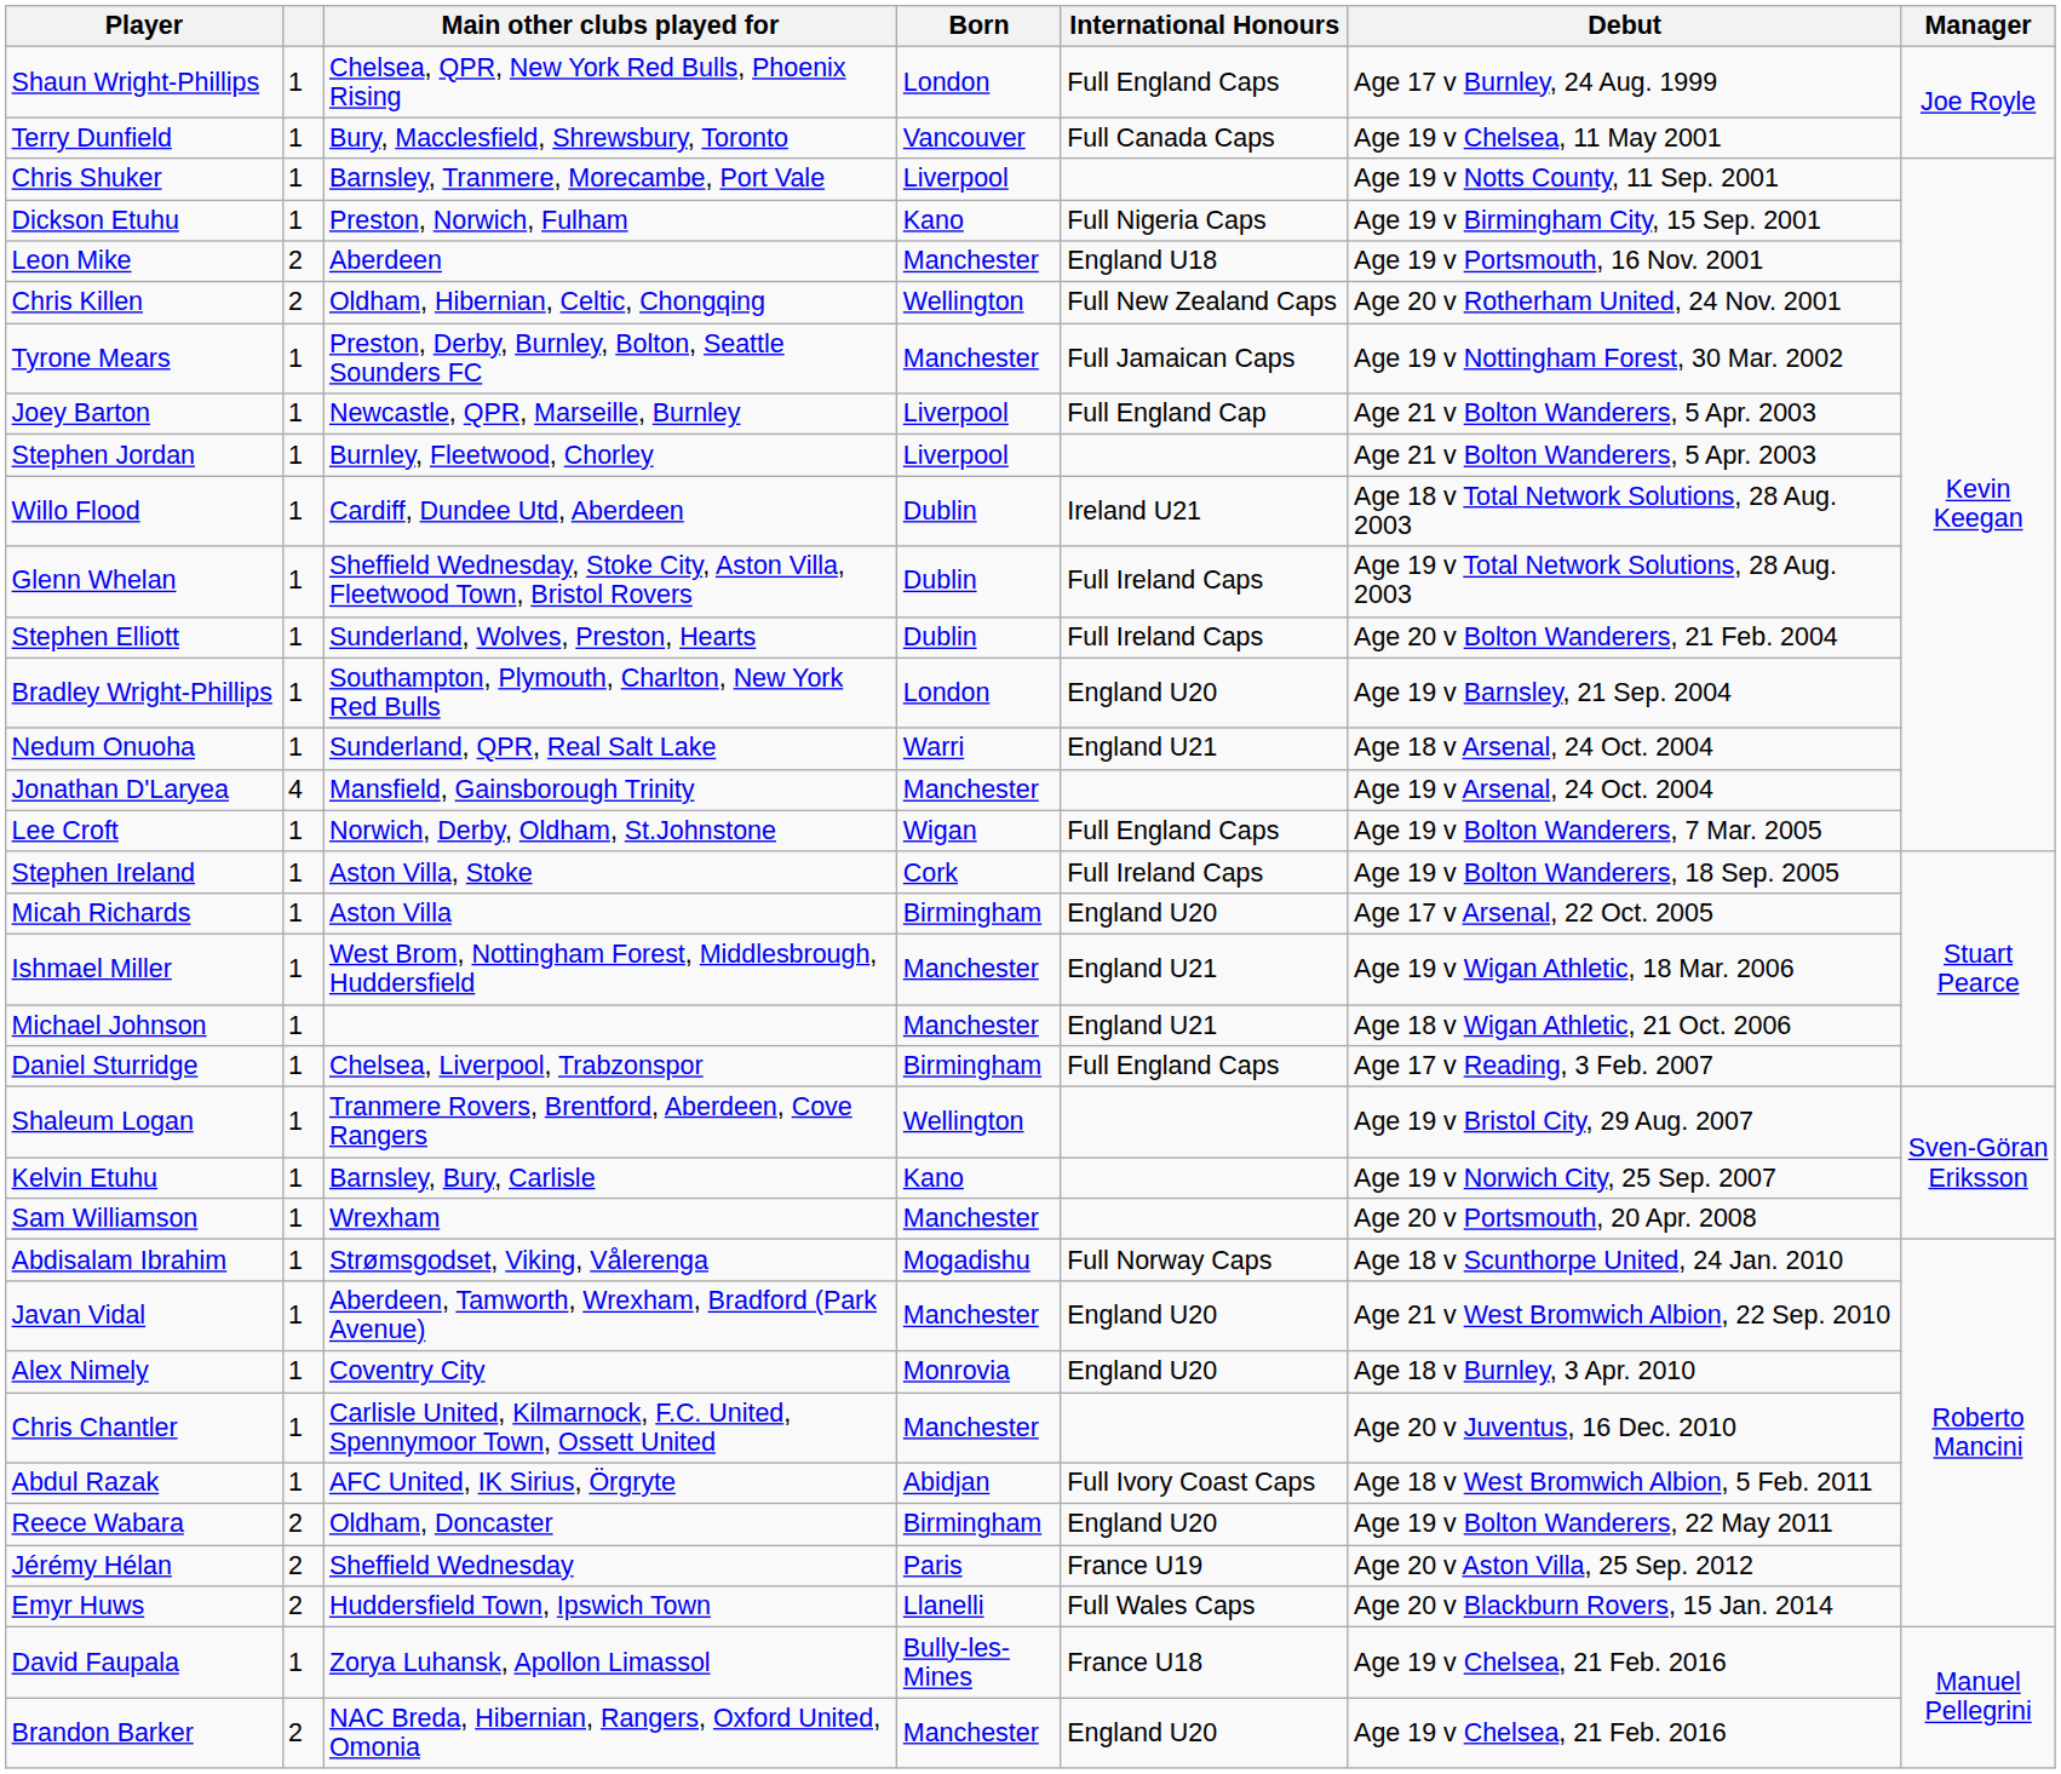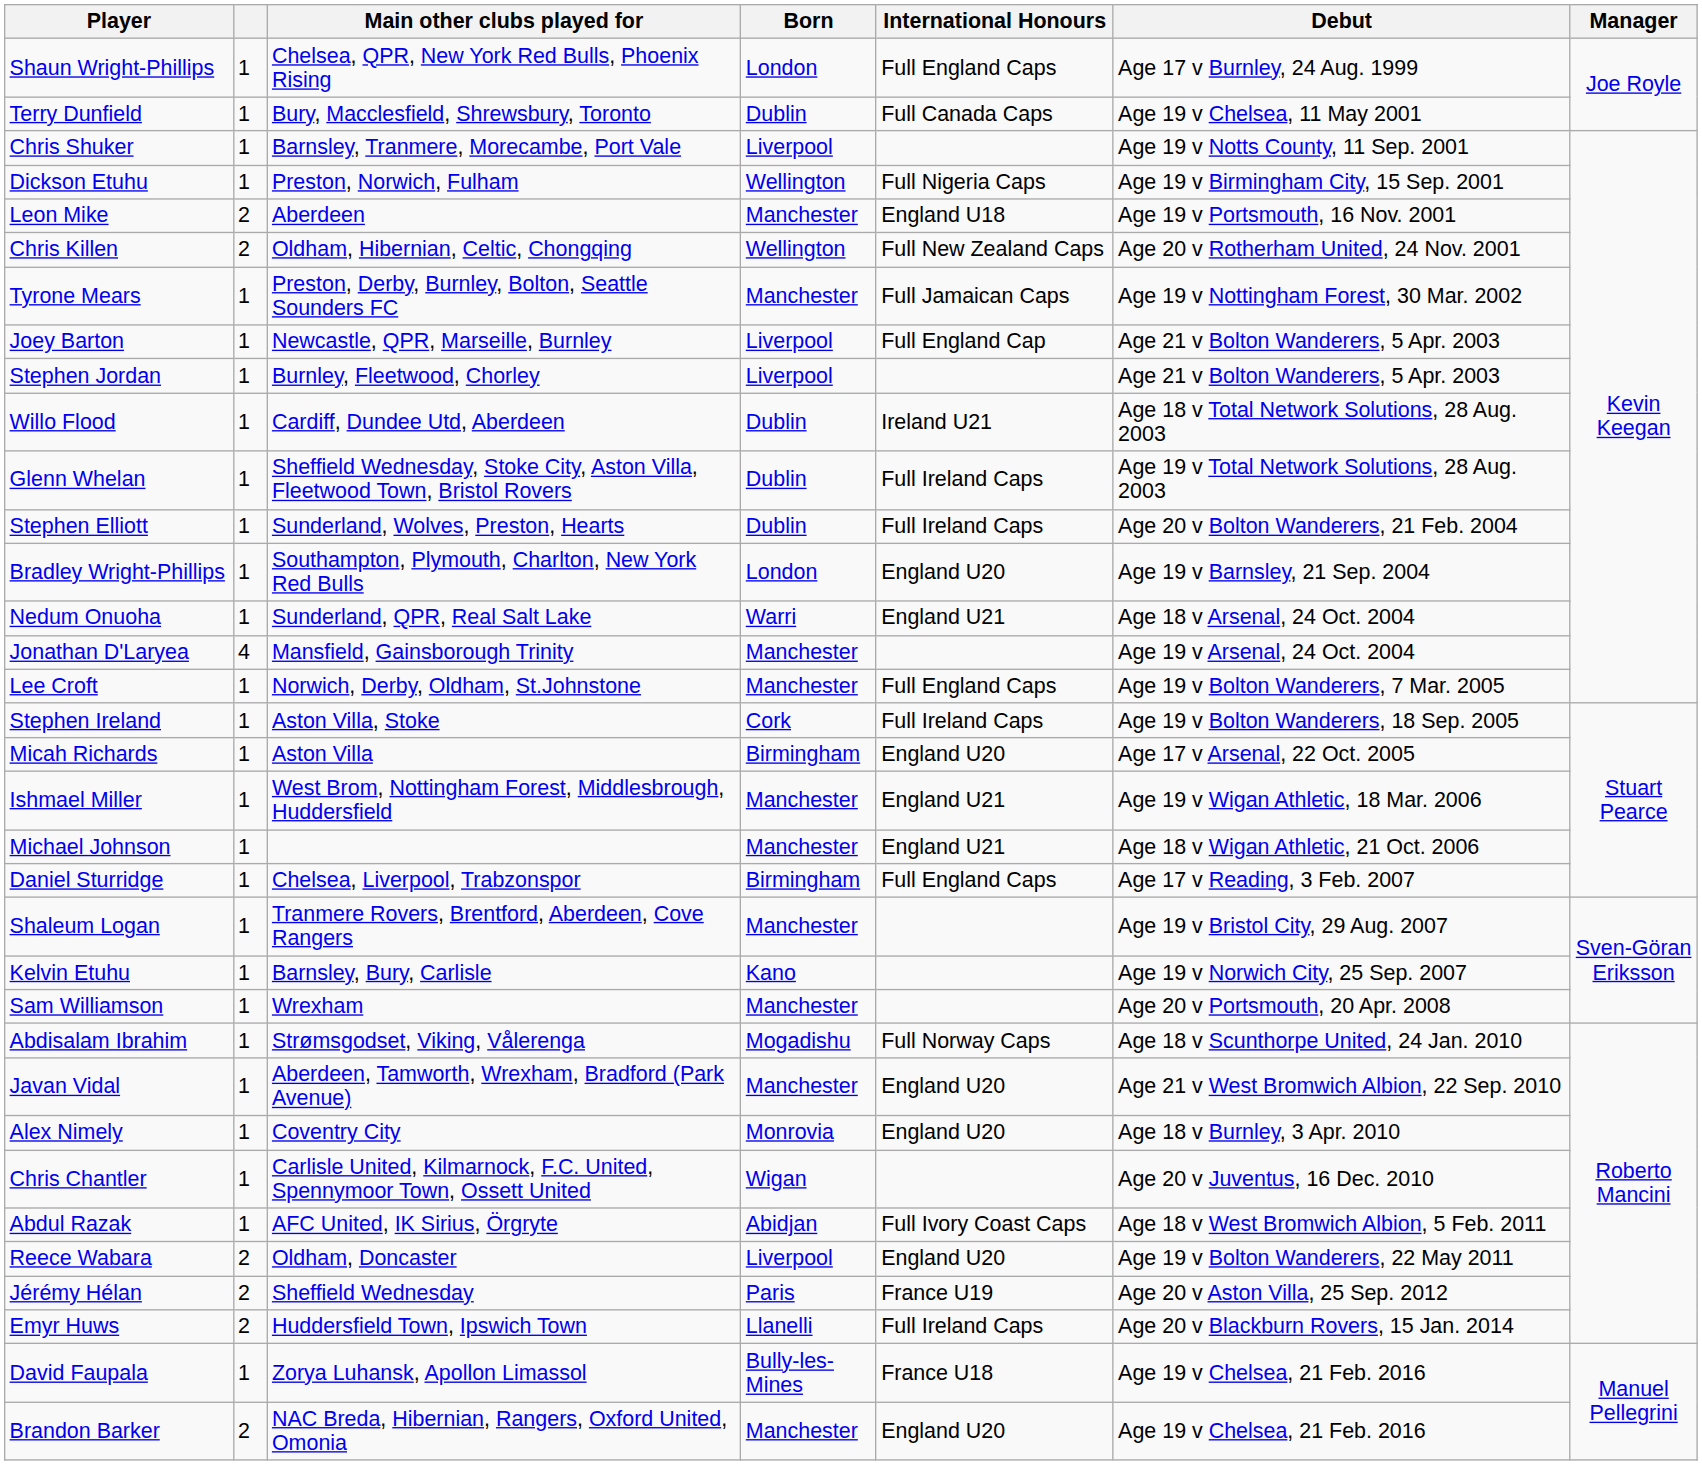 <table class="wikitable" width="100%">
 <tr>
 <th width="13.5%">Player</th>
 <th width="2%"></th>
 <th width="28%">Main other clubs played for</th>
 <th width="8%">Born</th>
 <th width="14%">International Honours</th>
 <th width="27%">Debut</th>
 <th width="8%">Manager</th>
 </tr>
 <tr>
 <td><a href='#'>Shaun Wright-Phillips</a></td>
 <td> 1</td>
 <td><a href='#'>Chelsea</a>, <a href='#'>QPR</a>, <a href='#'>New York Red Bulls</a>, <a href='#'>Phoenix Rising</a></td>
 <td><a href='#'>London</a></td>
 <td> Full England Caps</td>
 <td>Age 17 v <a href='#'>Burnley</a>, 24 Aug. 1999</td>
 <td rowspan="2" align="center"><a href='#'>Joe Royle</a></td>
 </tr>
 <tr>
 <td><a href='#'>Terry Dunfield</a></td>
 <td> 1</td>
 <td><a href='#'>Bury</a>, <a href='#'>Macclesfield</a>, <a href='#'>Shrewsbury</a>, <a href='#'>Toronto</a></td>
-<td><a href='#'>Vancouver</a></td>
+<td><a href='#'>Dublin</a></td>
 <td> Full Canada Caps</td>
 <td>Age 19 v <a href='#'>Chelsea</a>, 11 May 2001</td>
 </tr>
 <tr>
 <td><a href='#'>Chris Shuker</a></td>
 <td> 1</td>
 <td><a href='#'>Barnsley</a>, <a href='#'>Tranmere</a>, <a href='#'>Morecambe</a>, <a href='#'>Port Vale</a></td>
 <td><a href='#'>Liverpool</a></td>
 <td></td>
 <td>Age 19 v <a href='#'>Notts County</a>, 11 Sep. 2001</td>
 <td rowspan="14" align="center"><a href='#'>Kevin Keegan</a></td>
 </tr>
 <tr>
 <td><a href='#'>Dickson Etuhu</a></td>
 <td> 1</td>
 <td><a href='#'>Preston</a>, <a href='#'>Norwich</a>, <a href='#'>Fulham</a></td>
-<td><a href='#'>Kano</a></td>
+<td><a href='#'>Wellington</a></td>
 <td> Full Nigeria Caps</td>
 <td>Age 19 v <a href='#'>Birmingham City</a>, 15 Sep. 2001</td>
 </tr>
 <tr>
 <td><a href='#'>Leon Mike</a></td>
 <td> 2</td>
 <td><a href='#'>Aberdeen</a></td>
 <td><a href='#'>Manchester</a></td>
 <td> England U18</td>
 <td>Age 19 v <a href='#'>Portsmouth</a>, 16 Nov. 2001</td>
 </tr>
 <tr>
 <td><a href='#'>Chris Killen</a></td>
 <td> 2</td>
 <td><a href='#'>Oldham</a>, <a href='#'>Hibernian</a>, <a href='#'>Celtic</a>, <a href='#'>Chongqing</a></td>
 <td><a href='#'>Wellington</a></td>
 <td> Full New Zealand Caps</td>
 <td>Age 20 v <a href='#'>Rotherham United</a>, 24 Nov. 2001</td>
 </tr>
 <tr>
 <td><a href='#'>Tyrone Mears</a></td>
 <td> 1</td>
 <td><a href='#'>Preston</a>, <a href='#'>Derby</a>, <a href='#'>Burnley</a>, <a href='#'>Bolton</a>, <a href='#'>Seattle Sounders FC</a></td>
 <td><a href='#'>Manchester</a></td>
 <td>  Full Jamaican Caps</td>
 <td>Age 19 v <a href='#'>Nottingham Forest</a>, 30 Mar. 2002</td>
 </tr>
 <tr>
 <td><a href='#'>Joey Barton</a></td>
 <td> 1</td>
 <td><a href='#'>Newcastle</a>, <a href='#'>QPR</a>, <a href='#'>Marseille</a>, <a href='#'>Burnley</a></td>
 <td><a href='#'>Liverpool</a></td>
 <td> Full England Cap</td>
 <td>Age 21 v <a href='#'>Bolton Wanderers</a>, 5 Apr. 2003</td>
 </tr>
 <tr>
 <td><a href='#'>Stephen Jordan</a></td>
 <td> 1</td>
 <td><a href='#'>Burnley</a>, <a href='#'>Fleetwood</a>, <a href='#'>Chorley</a></td>
 <td><a href='#'>Liverpool</a></td>
 <td></td>
 <td>Age 21 v <a href='#'>Bolton Wanderers</a>, 5 Apr. 2003</td>
 </tr>
 <tr>
 <td><a href='#'>Willo Flood</a></td>
 <td> 1</td>
 <td><a href='#'>Cardiff</a>, <a href='#'>Dundee Utd</a>, <a href='#'>Aberdeen</a></td>
 <td><a href='#'>Dublin</a></td>
 <td> Ireland U21</td>
 <td>Age 18 v <a href='#'>Total Network Solutions</a>, 28 Aug. 2003</td>
 </tr>
 <tr>
 <td><a href='#'>Glenn Whelan</a></td>
 <td> 1</td>
 <td><a href='#'>Sheffield Wednesday</a>, <a href='#'>Stoke City</a>, <a href='#'>Aston Villa</a>, <a href='#'>Fleetwood Town</a>, <a href='#'>Bristol Rovers</a></td>
 <td><a href='#'>Dublin</a></td>
 <td> Full Ireland Caps</td>
 <td>Age 19 v <a href='#'>Total Network Solutions</a>, 28 Aug. 2003</td>
 </tr>
 <tr>
 <td><a href='#'>Stephen Elliott</a></td>
 <td> 1</td>
 <td><a href='#'>Sunderland</a>, <a href='#'>Wolves</a>, <a href='#'>Preston</a>, <a href='#'>Hearts</a></td>
 <td><a href='#'>Dublin</a></td>
 <td> Full Ireland Caps</td>
 <td>Age 20 v <a href='#'>Bolton Wanderers</a>, 21 Feb. 2004</td>
 </tr>
 <tr>
 <td><a href='#'>Bradley Wright-Phillips</a></td>
 <td> 1</td>
 <td><a href='#'>Southampton</a>, <a href='#'>Plymouth</a>, <a href='#'>Charlton</a>, <a href='#'>New York Red Bulls</a></td>
 <td><a href='#'>London</a></td>
 <td>  England U20</td>
 <td>Age 19 v <a href='#'>Barnsley</a>, 21 Sep. 2004</td>
 </tr>
 <tr>
 <td><a href='#'>Nedum Onuoha</a></td>
 <td> 1</td>
 <td><a href='#'>Sunderland</a>, <a href='#'>QPR</a>, <a href='#'>Real Salt Lake</a></td>
 <td><a href='#'>Warri</a></td>
 <td> England U21</td>
 <td>Age 18 v <a href='#'>Arsenal</a>, 24 Oct. 2004</td>
 </tr>
 <tr>
 <td><a href='#'>Jonathan D'Laryea</a></td>
 <td> 4</td>
 <td><a href='#'>Mansfield</a>, <a href='#'>Gainsborough Trinity</a></td>
 <td><a href='#'>Manchester</a></td>
 <td></td>
 <td>Age 19 v <a href='#'>Arsenal</a>, 24 Oct. 2004</td>
 </tr>
 <tr>
 <td><a href='#'>Lee Croft</a></td>
 <td> 1</td>
 <td><a href='#'>Norwich</a>, <a href='#'>Derby</a>, <a href='#'>Oldham</a>, <a href='#'>St.Johnstone</a></td>
-<td><a href='#'>Wigan</a></td>
+<td><a href='#'>Manchester</a></td>
 <td> Full England Caps</td>
 <td>Age 19 v <a href='#'>Bolton Wanderers</a>, 7 Mar. 2005</td>
 </tr>
 <tr>
 <td><a href='#'>Stephen Ireland</a></td>
 <td> 1</td>
 <td><a href='#'>Aston Villa</a>, <a href='#'>Stoke</a></td>
 <td><a href='#'>Cork</a></td>
 <td> Full Ireland Caps</td>
 <td>Age 19 v <a href='#'>Bolton Wanderers</a>, 18 Sep. 2005</td>
 <td rowspan="5" align="center"><a href='#'>Stuart Pearce</a></td>
 </tr>
 <tr>
 <td><a href='#'>Micah Richards</a></td>
 <td> 1</td>
 <td><a href='#'>Aston Villa</a></td>
 <td><a href='#'>Birmingham</a></td>
 <td> England U20</td>
 <td>Age 17 v <a href='#'>Arsenal</a>, 22 Oct. 2005</td>
 </tr>
 <tr>
 <td><a href='#'>Ishmael Miller</a></td>
 <td> 1</td>
 <td><a href='#'>West Brom</a>, <a href='#'>Nottingham Forest</a>, <a href='#'>Middlesbrough</a>, <a href='#'>Huddersfield</a></td>
 <td><a href='#'>Manchester</a></td>
 <td> England U21</td>
 <td>Age 19 v <a href='#'>Wigan Athletic</a>, 18 Mar. 2006</td>
 </tr>
 <tr>
 <td><a href='#'>Michael Johnson</a></td>
 <td> 1</td>
 <td></td>
 <td><a href='#'>Manchester</a></td>
 <td> England U21</td>
 <td>Age 18 v <a href='#'>Wigan Athletic</a>, 21 Oct. 2006</td>
 </tr>
 <tr>
 <td><a href='#'>Daniel Sturridge</a></td>
 <td> 1</td>
 <td><a href='#'>Chelsea</a>, <a href='#'>Liverpool</a>, <a href='#'>Trabzonspor</a></td>
 <td><a href='#'>Birmingham</a></td>
 <td> Full England Caps</td>
 <td>Age 17 v <a href='#'>Reading</a>, 3 Feb. 2007</td>
 </tr>
 <tr>
 <td><a href='#'>Shaleum Logan</a></td>
 <td> 1</td>
 <td><a href='#'>Tranmere Rovers</a>, <a href='#'>Brentford</a>, <a href='#'>Aberdeen</a>, <a href='#'>Cove Rangers</a></td>
-<td><a href='#'>Wellington</a></td>
+<td><a href='#'>Manchester</a></td>
 <td></td>
 <td>Age 19 v <a href='#'>Bristol City</a>, 29 Aug. 2007</td>
 <td rowspan="3" align="center"><a href='#'>Sven-Göran Eriksson</a></td>
 </tr>
 <tr>
 <td><a href='#'>Kelvin Etuhu</a></td>
 <td> 1</td>
 <td><a href='#'>Barnsley</a>, <a href='#'>Bury</a>, <a href='#'>Carlisle</a></td>
 <td><a href='#'>Kano</a></td>
 <td></td>
 <td>Age 19 v <a href='#'>Norwich City</a>, 25 Sep. 2007</td>
 </tr>
 <tr>
 <td><a href='#'>Sam Williamson</a></td>
 <td> 1</td>
 <td><a href='#'>Wrexham</a></td>
 <td><a href='#'>Manchester</a></td>
 <td></td>
 <td>Age 20 v <a href='#'>Portsmouth</a>, 20 Apr. 2008</td>
 </tr>
 <tr>
 <td><a href='#'>Abdisalam Ibrahim</a></td>
 <td> 1</td>
 <td><a href='#'>Strømsgodset</a>, <a href='#'>Viking</a>, <a href='#'>Vålerenga</a></td>
 <td><a href='#'>Mogadishu</a></td>
 <td> Full Norway Caps</td>
 <td>Age 18 v <a href='#'>Scunthorpe United</a>, 24 Jan. 2010</td>
 <td rowspan="8" align="center"><a href='#'>Roberto Mancini</a></td>
 </tr>
 <tr>
 <td><a href='#'>Javan Vidal</a></td>
 <td> 1</td>
 <td><a href='#'>Aberdeen</a>, <a href='#'>Tamworth</a>, <a href='#'>Wrexham</a>, <a href='#'>Bradford (Park Avenue)</a></td>
 <td><a href='#'>Manchester</a></td>
 <td> England U20</td>
 <td>Age 21 v <a href='#'>West Bromwich Albion</a>, 22 Sep. 2010</td>
 </tr>
 <tr>
 <td><a href='#'>Alex Nimely</a></td>
 <td> 1</td>
 <td><a href='#'>Coventry City</a></td>
 <td><a href='#'>Monrovia</a></td>
 <td> England U20</td>
 <td>Age 18 v <a href='#'>Burnley</a>, 3 Apr. 2010</td>
 </tr>
 <tr>
 <td><a href='#'>Chris Chantler</a></td>
 <td> 1</td>
 <td><a href='#'>Carlisle United</a>, <a href='#'>Kilmarnock</a>, <a href='#'>F.C. United</a>, <a href='#'>Spennymoor Town</a>, <a href='#'>Ossett United</a></td>
-<td><a href='#'>Manchester</a></td>
+<td><a href='#'>Wigan</a></td>
 <td></td>
 <td>Age 20 v <a href='#'>Juventus</a>, 16 Dec. 2010</td>
 </tr>
 <tr>
 <td><a href='#'>Abdul Razak</a></td>
 <td> 1</td>
 <td><a href='#'>AFC United</a>, <a href='#'>IK Sirius</a>, <a href='#'>Örgryte</a></td>
 <td><a href='#'>Abidjan</a></td>
 <td> Full Ivory Coast Caps</td>
 <td>Age 18 v <a href='#'>West Bromwich Albion</a>, 5 Feb. 2011</td>
 </tr>
 <tr>
 <td><a href='#'>Reece Wabara</a></td>
 <td> 2</td>
 <td><a href='#'>Oldham</a>, <a href='#'>Doncaster</a></td>
-<td><a href='#'>Birmingham</a></td>
+<td><a href='#'>Liverpool</a></td>
 <td> England U20</td>
 <td>Age 19 v <a href='#'>Bolton Wanderers</a>, 22 May 2011</td>
 </tr>
 <tr>
 <td><a href='#'>Jérémy Hélan</a></td>
 <td> 2</td>
 <td><a href='#'>Sheffield Wednesday</a></td>
 <td><a href='#'>Paris</a></td>
 <td> France U19</td>
 <td>Age 20 v <a href='#'>Aston Villa</a>, 25 Sep. 2012</td>
 </tr>
 <tr>
 <td><a href='#'>Emyr Huws</a></td>
 <td> 2</td>
 <td><a href='#'>Huddersfield Town</a>, <a href='#'>Ipswich Town</a></td>
 <td><a href='#'>Llanelli</a></td>
-<td> Full Wales Caps</td>
+<td> Full Ireland Caps</td>
 <td>Age 20 v <a href='#'>Blackburn Rovers</a>, 15 Jan. 2014</td>
 </tr>
 <tr>
 <td><a href='#'>David Faupala</a></td>
 <td> 1</td>
 <td><a href='#'>Zorya Luhansk</a>, <a href='#'>Apollon Limassol</a></td>
 <td><a href='#'>Bully-les-Mines</a></td>
 <td> France U18</td>
 <td>Age 19 v <a href='#'>Chelsea</a>, 21 Feb. 2016</td>
 <td rowspan="2" align="center"><a href='#'>Manuel Pellegrini</a></td>
 </tr>
 <tr>
 <td><a href='#'>Brandon Barker</a></td>
 <td> 2</td>
 <td><a href='#'>NAC Breda</a>, <a href='#'>Hibernian</a>, <a href='#'>Rangers</a>, <a href='#'>Oxford United</a>, <a href='#'>Omonia</a></td>
 <td><a href='#'>Manchester</a></td>
 <td> England U20</td>
 <td>Age 19 v <a href='#'>Chelsea</a>, 21 Feb. 2016</td>
 </tr>
 </table>
